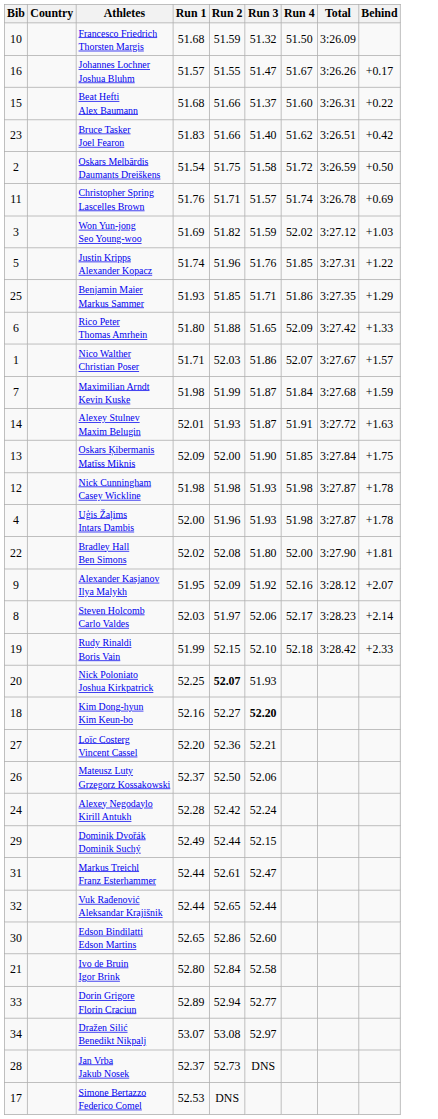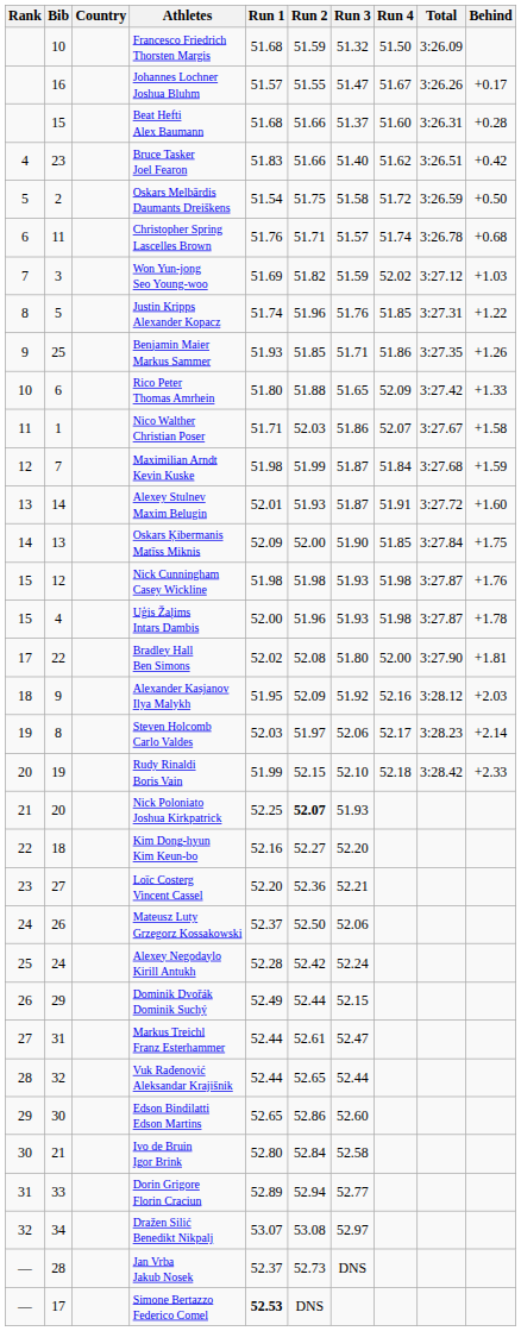 <table class="wikitable sortable" style="text-align:center">
 <tr>
+<th>Rank</th>
 <th>Bib</th>
 <th>Country</th>
 <th>Athletes</th>
 <th>Run 1</th>
 <th>Run 2</th>
 <th>Run 3</th>
 <th>Run 4</th>
 <th>Total</th>
 <th>Behind</th>
 </tr>
 <tr>
+<td></td>
 <td>10</td>
 <td align=left></td>
 <td align=left><small><a href='#'>Francesco Friedrich</a><br><a href='#'>Thorsten Margis</a></small></td>
 <td>51.68</td>
 <td>51.59</td>
 <td>51.32</td>
 <td>51.50</td>
 <td>3:26.09</td>
 <td></td>
 </tr>
 <tr>
+<td></td>
 <td>16</td>
 <td align=left></td>
 <td align=left><small><a href='#'>Johannes Lochner</a><br><a href='#'>Joshua Bluhm</a></small></td>
 <td>51.57</td>
 <td>51.55</td>
 <td>51.47</td>
 <td>51.67</td>
 <td>3:26.26</td>
 <td>+0.17</td>
 </tr>
 <tr>
+<td></td>
 <td>15</td>
 <td align=left></td>
 <td align=left><small><a href='#'>Beat Hefti</a><br><a href='#'>Alex Baumann</a></small></td>
 <td>51.68</td>
 <td>51.66</td>
 <td>51.37</td>
 <td>51.60</td>
 <td>3:26.31</td>
-<td>+0.22</td>
+<td>+0.28</td>
 </tr>
 <tr>
+<td>4</td>
 <td>23</td>
 <td align=left></td>
 <td align=left><small><a href='#'>Bruce Tasker</a><br><a href='#'>Joel Fearon</a></small></td>
 <td>51.83</td>
 <td>51.66</td>
 <td>51.40</td>
 <td>51.62</td>
 <td>3:26.51</td>
 <td>+0.42</td>
 </tr>
 <tr>
+<td>5</td>
 <td>2</td>
 <td align=left></td>
 <td align=left><small><a href='#'>Oskars Melbārdis</a><br><a href='#'>Daumants Dreiškens</a></small></td>
 <td>51.54</td>
 <td>51.75</td>
 <td>51.58</td>
 <td>51.72</td>
 <td>3:26.59</td>
 <td>+0.50</td>
 </tr>
 <tr>
+<td>6</td>
 <td>11</td>
 <td align=left></td>
 <td align=left><small><a href='#'>Christopher Spring</a><br><a href='#'>Lascelles Brown</a></small></td>
 <td>51.76</td>
 <td>51.71</td>
 <td>51.57</td>
 <td>51.74</td>
 <td>3:26.78</td>
-<td>+0.69</td>
+<td>+0.68</td>
 </tr>
 <tr>
+<td>7</td>
 <td>3</td>
 <td align=left></td>
 <td align=left><small><a href='#'>Won Yun-jong</a><br><a href='#'>Seo Young-woo</a></small></td>
 <td>51.69</td>
 <td>51.82</td>
 <td>51.59</td>
 <td>52.02</td>
 <td>3:27.12</td>
 <td>+1.03</td>
 </tr>
 <tr>
+<td>8</td>
 <td>5</td>
 <td align=left></td>
 <td align=left><small><a href='#'>Justin Kripps</a><br><a href='#'>Alexander Kopacz</a></small></td>
 <td>51.74</td>
 <td>51.96</td>
 <td>51.76</td>
 <td>51.85</td>
 <td>3:27.31</td>
 <td>+1.22</td>
 </tr>
 <tr>
+<td>9</td>
 <td>25</td>
 <td align=left></td>
 <td align=left><small><a href='#'>Benjamin Maier</a><br><a href='#'>Markus Sammer</a></small></td>
 <td>51.93</td>
 <td>51.85</td>
 <td>51.71</td>
 <td>51.86</td>
 <td>3:27.35</td>
-<td>+1.29</td>
+<td>+1.26</td>
 </tr>
 <tr>
+<td>10</td>
 <td>6</td>
 <td align=left></td>
 <td align=left><small><a href='#'>Rico Peter</a><br><a href='#'>Thomas Amrhein</a></small></td>
 <td>51.80</td>
 <td>51.88</td>
 <td>51.65</td>
 <td>52.09</td>
 <td>3:27.42</td>
 <td>+1.33</td>
 </tr>
 <tr>
+<td>11</td>
 <td>1</td>
 <td align=left></td>
 <td align=left><small><a href='#'>Nico Walther</a><br><a href='#'>Christian Poser</a></small></td>
 <td>51.71</td>
 <td>52.03</td>
 <td>51.86</td>
 <td>52.07</td>
 <td>3:27.67</td>
-<td>+1.57</td>
+<td>+1.58</td>
 </tr>
 <tr>
+<td>12</td>
 <td>7</td>
 <td align=left></td>
 <td align=left><small><a href='#'>Maximilian Arndt</a><br><a href='#'>Kevin Kuske</a></small></td>
 <td>51.98</td>
 <td>51.99</td>
 <td>51.87</td>
 <td>51.84</td>
 <td>3:27.68</td>
 <td>+1.59</td>
 </tr>
 <tr>
+<td>13</td>
 <td>14</td>
 <td align=left></td>
 <td align=left><small><a href='#'>Alexey Stulnev</a><br><a href='#'>Maxim Belugin</a></small></td>
 <td>52.01</td>
 <td>51.93</td>
 <td>51.87</td>
 <td>51.91</td>
 <td>3:27.72</td>
-<td>+1.63</td>
+<td>+1.60</td>
 </tr>
 <tr>
+<td>14</td>
 <td>13</td>
 <td align=left></td>
 <td align=left><small><a href='#'>Oskars Ķibermanis</a><br><a href='#'>Matīss Miknis</a></small></td>
 <td>52.09</td>
 <td>52.00</td>
 <td>51.90</td>
 <td>51.85</td>
 <td>3:27.84</td>
 <td>+1.75</td>
 </tr>
 <tr>
+<td>15</td>
 <td>12</td>
 <td align=left></td>
 <td align=left><small><a href='#'>Nick Cunningham</a><br><a href='#'>Casey Wickline</a></small></td>
 <td>51.98</td>
 <td>51.98</td>
 <td>51.93</td>
 <td>51.98</td>
 <td>3:27.87</td>
-<td>+1.78</td>
+<td>+1.76</td>
 </tr>
 <tr>
+<td>15</td>
 <td>4</td>
 <td align=left></td>
 <td align=left><small><a href='#'>Uģis Žaļims</a><br><a href='#'>Intars Dambis</a></small></td>
 <td>52.00</td>
 <td>51.96</td>
 <td>51.93</td>
 <td>51.98</td>
 <td>3:27.87</td>
 <td>+1.78</td>
 </tr>
 <tr>
+<td>17</td>
 <td>22</td>
 <td align=left></td>
 <td align=left><small><a href='#'>Bradley Hall</a><br><a href='#'>Ben Simons</a></small></td>
 <td>52.02</td>
 <td>52.08</td>
 <td>51.80</td>
 <td>52.00</td>
 <td>3:27.90</td>
 <td>+1.81</td>
 </tr>
 <tr>
+<td>18</td>
 <td>9</td>
 <td align=left></td>
 <td align=left><small><a href='#'>Alexander Kasjanov</a><br><a href='#'>Ilya Malykh</a></small></td>
 <td>51.95</td>
 <td>52.09</td>
 <td>51.92</td>
 <td>52.16</td>
 <td>3:28.12</td>
-<td>+2.07</td>
+<td>+2.03</td>
 </tr>
 <tr>
+<td>19</td>
 <td>8</td>
 <td align=left></td>
 <td align=left><small><a href='#'>Steven Holcomb</a><br><a href='#'>Carlo Valdes</a></small></td>
 <td>52.03</td>
 <td>51.97</td>
 <td>52.06</td>
 <td>52.17</td>
 <td>3:28.23</td>
 <td>+2.14</td>
 </tr>
 <tr>
+<td>20</td>
 <td>19</td>
 <td align=left></td>
 <td align=left><small><a href='#'>Rudy Rinaldi</a><br><a href='#'>Boris Vain</a></small></td>
 <td>51.99</td>
 <td>52.15</td>
 <td>52.10</td>
 <td>52.18</td>
 <td>3:28.42</td>
 <td>+2.33</td>
 </tr>
 <tr>
+<td>21</td>
 <td>20</td>
 <td align=left></td>
 <td align=left><small><a href='#'>Nick Poloniato</a><br><a href='#'>Joshua Kirkpatrick</a></small></td>
 <td>52.25</td>
 <td><strong>52.07</strong></td>
 <td>51.93</td>
 <td></td>
 <td></td>
 <td></td>
 </tr>
 <tr>
+<td>22</td>
 <td>18</td>
 <td align=left></td>
 <td align=left><small><a href='#'>Kim Dong-hyun</a><br><a href='#'>Kim Keun-bo</a></small></td>
 <td>52.16</td>
 <td>52.27</td>
-<td><strong>52.20</strong></td>
+<td>52.20</td>
 <td></td>
 <td></td>
 <td></td>
 </tr>
 <tr>
+<td>23</td>
 <td>27</td>
 <td align=left></td>
 <td align=left><small><a href='#'>Loïc Costerg</a><br><a href='#'>Vincent Cassel</a></small></td>
 <td>52.20</td>
 <td>52.36</td>
 <td>52.21</td>
 <td></td>
 <td></td>
 <td></td>
 </tr>
 <tr>
+<td>24</td>
 <td>26</td>
 <td align=left></td>
 <td align=left><small><a href='#'>Mateusz Luty</a><br><a href='#'>Grzegorz Kossakowski</a></small></td>
 <td>52.37</td>
 <td>52.50</td>
 <td>52.06</td>
 <td></td>
 <td></td>
 <td></td>
 </tr>
 <tr>
+<td>25</td>
 <td>24</td>
 <td align=left></td>
 <td align=left><small><a href='#'>Alexey Negodaylo</a><br><a href='#'>Kirill Antukh</a></small></td>
 <td>52.28</td>
 <td>52.42</td>
 <td>52.24</td>
 <td></td>
 <td></td>
 <td></td>
 </tr>
 <tr>
+<td>26</td>
 <td>29</td>
 <td align=left></td>
 <td align=left><small><a href='#'>Dominik Dvořák</a><br><a href='#'>Dominik Suchý</a></small></td>
 <td>52.49</td>
 <td>52.44</td>
 <td>52.15</td>
 <td></td>
 <td></td>
 <td></td>
 </tr>
 <tr>
+<td>27</td>
 <td>31</td>
 <td align=left></td>
 <td align=left><small><a href='#'>Markus Treichl</a><br><a href='#'>Franz Esterhammer</a></small></td>
 <td>52.44</td>
 <td>52.61</td>
 <td>52.47</td>
 <td></td>
 <td></td>
 <td></td>
 </tr>
 <tr>
+<td>28</td>
 <td>32</td>
 <td align=left></td>
 <td align=left><small><a href='#'>Vuk Rađenović</a><br><a href='#'>Aleksandar Krajišnik</a></small></td>
 <td>52.44</td>
 <td>52.65</td>
 <td>52.44</td>
 <td></td>
 <td></td>
 <td></td>
 </tr>
 <tr>
+<td>29</td>
 <td>30</td>
 <td align=left></td>
 <td align=left><small><a href='#'>Edson Bindilatti</a><br><a href='#'>Edson Martins</a></small></td>
 <td>52.65</td>
 <td>52.86</td>
 <td>52.60</td>
 <td></td>
 <td></td>
 <td></td>
 </tr>
 <tr>
+<td>30</td>
 <td>21</td>
 <td align=left></td>
 <td align=left><small><a href='#'>Ivo de Bruin</a><br><a href='#'>Igor Brink</a></small></td>
 <td>52.80</td>
 <td>52.84</td>
 <td>52.58</td>
 <td></td>
 <td></td>
 <td></td>
 </tr>
 <tr>
+<td>31</td>
 <td>33</td>
 <td align=left></td>
 <td align=left><small><a href='#'>Dorin Grigore</a><br><a href='#'>Florin Craciun</a></small></td>
 <td>52.89</td>
 <td>52.94</td>
 <td>52.77</td>
 <td></td>
 <td></td>
 <td></td>
 </tr>
 <tr>
+<td>32</td>
 <td>34</td>
 <td align=left></td>
 <td align=left><small><a href='#'>Dražen Silić</a><br><a href='#'>Benedikt Nikpalj</a></small></td>
 <td>53.07</td>
 <td>53.08</td>
 <td>52.97</td>
 <td></td>
 <td></td>
 <td></td>
 </tr>
 <tr>
+<td>—</td>
 <td>28</td>
 <td align=left></td>
 <td align=left><small><a href='#'>Jan Vrba</a><br><a href='#'>Jakub Nosek</a></small></td>
 <td>52.37</td>
 <td>52.73</td>
 <td>DNS</td>
 <td></td>
 <td></td>
 <td></td>
 </tr>
 <tr>
+<td>—</td>
 <td>17</td>
 <td align=left></td>
 <td align=left><small><a href='#'>Simone Bertazzo</a><br><a href='#'>Federico Comel</a></small></td>
-<td>52.53</td>
+<td><strong>52.53</strong></td>
 <td>DNS</td>
 <td></td>
 <td></td>
 <td></td>
 <td></td>
 </tr>
 </table>
